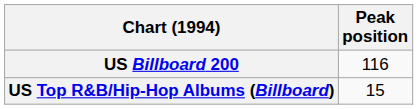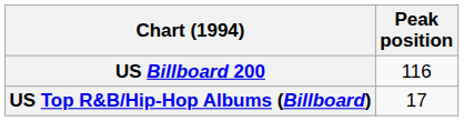 <table class="wikitable sortable plainrowheaders" style="text-align:center">
 <tr>
 <th scope="col">Chart (1994)</th>
 <th scope="col">Peak<br> position</th>
 </tr>
 <tr>
 <th scope="row">US <a href='#'><em>Billboard</em> 200</a></th>
 <td>116</td>
 </tr>
 <tr>
 <th scope="row">US <a href='#'>Top R&B/Hip-Hop Albums</a> (<em><a href='#'>Billboard</a></em>)</th>
-<td>15</td>
+<td>17</td>
 </tr>
 </table>
